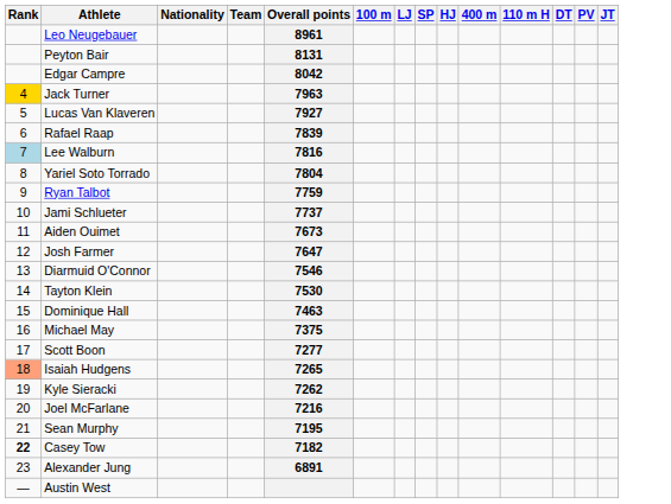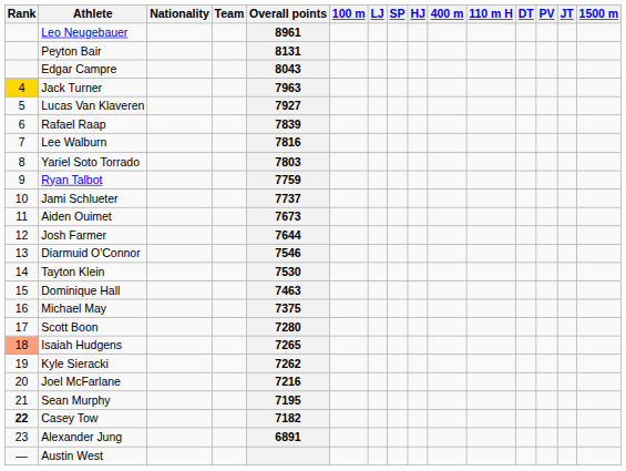 <table class="wikitable sortable plainrowheaders" style="font-size:95%; text-align:center;">
 <tr>
 <th scope="col">Rank</th>
 <th scope="col">Athlete</th>
 <th scope="col">Nationality</th>
 <th scope="col">Team</th>
 <th scope="col">Overall points</th>
 <th scope="col"><a href='#'>100 m</a></th>
 <th scope="col"><a href='#'>LJ</a></th>
 <th scope="col"><a href='#'>SP</a></th>
 <th scope="col"><a href='#'>HJ</a></th>
 <th scope="col"><a href='#'>400 m</a></th>
 <th scope="col"><a href='#'>110 m H</a></th>
 <th scope="col"><a href='#'>DT</a></th>
 <th scope="col"><a href='#'>PV</a></th>
 <th scope="col"><a href='#'>JT</a></th>
+<th scope="col"><a href='#'>1500 m</a></th>
 </tr>
 <tr>
 <td></td>
 <td align=left><a href='#'>Leo Neugebauer</a></td>
 <td align=left></td>
 <td></td>
 <th>8961</th>
+<td></td>
 <td></td>
 <td></td>
 <td></td>
 <td></td>
 <td></td>
 <td></td>
 <td></td>
 <td></td>
 <td></td>
 </tr>
 <tr>
 <td></td>
 <td align=left>Peyton Bair</td>
 <td align=left></td>
 <td></td>
 <th>8131</th>
 <td></td>
 <td></td>
 <td></td>
 <td></td>
 <td></td>
 <td></td>
 <td></td>
 <td></td>
 <td></td>
+<td></td>
 </tr>
 <tr>
 <td></td>
 <td align=left>Edgar Campre</td>
 <td align=left></td>
 <td></td>
-<th>8042</th>
+<th>8043</th>
+<td></td>
 <td></td>
 <td></td>
 <td></td>
 <td></td>
 <td></td>
 <td></td>
 <td></td>
 <td></td>
 <td></td>
 </tr>
 <tr>
 <td style="background: gold;">4</td>
 <td align=left>Jack Turner</td>
 <td align=left></td>
 <td></td>
 <th>7963</th>
 <td></td>
 <td></td>
 <td></td>
 <td></td>
 <td></td>
 <td></td>
 <td></td>
 <td></td>
 <td></td>
+<td></td>
 </tr>
 <tr>
 <td>5</td>
 <td align=left>Lucas Van Klaveren</td>
 <td align=left></td>
 <td></td>
 <th>7927</th>
+<td></td>
 <td></td>
 <td></td>
 <td></td>
 <td></td>
 <td></td>
 <td></td>
 <td></td>
 <td></td>
 <td></td>
 </tr>
 <tr>
 <td>6</td>
 <td align=left>Rafael Raap</td>
 <td align=left></td>
 <td></td>
 <th>7839</th>
 <td></td>
 <td></td>
 <td></td>
 <td></td>
 <td></td>
 <td></td>
 <td></td>
 <td></td>
 <td></td>
+<td></td>
 </tr>
 <tr>
-<td style="background: lightblue;">7</td>
+<td>7</td>
 <td align=left>Lee Walburn</td>
 <td align=left></td>
 <td></td>
 <th>7816</th>
+<td></td>
 <td></td>
 <td></td>
 <td></td>
 <td></td>
 <td></td>
 <td></td>
 <td></td>
 <td></td>
 <td></td>
 </tr>
 <tr>
 <td>8</td>
 <td align=left>Yariel Soto Torrado</td>
 <td align=left></td>
 <td></td>
-<th>7804</th>
+<th>7803</th>
+<td></td>
 <td></td>
 <td></td>
 <td></td>
 <td></td>
 <td></td>
 <td></td>
 <td></td>
 <td></td>
 <td></td>
 </tr>
 <tr>
 <td>9</td>
 <td align=left><a href='#'>Ryan Talbot</a></td>
 <td align=left></td>
 <td></td>
 <th>7759</th>
 <td></td>
 <td></td>
 <td></td>
 <td></td>
 <td></td>
 <td></td>
 <td></td>
 <td></td>
 <td></td>
+<td></td>
 </tr>
 <tr>
 <td>10</td>
 <td align=left>Jami Schlueter</td>
 <td align=left></td>
 <td></td>
 <th>7737</th>
+<td></td>
 <td></td>
 <td></td>
 <td></td>
 <td></td>
 <td></td>
 <td></td>
 <td></td>
 <td></td>
 <td></td>
 </tr>
 <tr>
 <td>11</td>
 <td align=left>Aiden Ouimet</td>
 <td align=left></td>
 <td></td>
 <th>7673</th>
 <td></td>
 <td></td>
 <td></td>
 <td></td>
 <td></td>
 <td></td>
 <td></td>
 <td></td>
 <td></td>
+<td></td>
 </tr>
 <tr>
 <td>12</td>
 <td align=left>Josh Farmer</td>
 <td align=left></td>
 <td></td>
-<th>7647</th>
+<th>7644</th>
+<td></td>
 <td></td>
 <td></td>
 <td></td>
 <td></td>
 <td></td>
 <td></td>
 <td></td>
 <td></td>
 <td></td>
 </tr>
 <tr>
 <td>13</td>
 <td align=left>Diarmuid O'Connor</td>
 <td align=left></td>
 <td></td>
 <th>7546</th>
 <td></td>
 <td></td>
 <td></td>
 <td></td>
 <td></td>
 <td></td>
 <td></td>
 <td></td>
 <td></td>
+<td></td>
 </tr>
 <tr>
 <td>14</td>
 <td align=left>Tayton Klein</td>
 <td align=left></td>
 <td></td>
 <th>7530</th>
+<td></td>
 <td></td>
 <td></td>
 <td></td>
 <td></td>
 <td></td>
 <td></td>
 <td></td>
 <td></td>
 <td></td>
 </tr>
 <tr>
 <td>15</td>
 <td align=left>Dominique Hall</td>
 <td align=left></td>
 <td></td>
 <th>7463</th>
 <td></td>
 <td></td>
 <td></td>
 <td></td>
 <td></td>
 <td></td>
 <td></td>
 <td></td>
 <td></td>
+<td></td>
 </tr>
 <tr>
 <td>16</td>
 <td align=left>Michael May</td>
 <td align=left></td>
 <td></td>
 <th>7375</th>
 <td></td>
 <td></td>
 <td></td>
 <td></td>
 <td></td>
 <td></td>
 <td></td>
 <td></td>
 <td></td>
+<td></td>
 </tr>
 <tr>
 <td>17</td>
 <td align=left>Scott Boon</td>
 <td align=left></td>
 <td></td>
-<th>7277</th>
+<th>7280</th>
+<td></td>
 <td></td>
 <td></td>
 <td></td>
 <td></td>
 <td></td>
 <td></td>
 <td></td>
 <td></td>
 <td></td>
 </tr>
 <tr>
 <td style="background: lightsalmon;">18</td>
 <td align=left>Isaiah Hudgens</td>
 <td align=left></td>
 <td></td>
 <th>7265</th>
 <td></td>
 <td></td>
 <td></td>
 <td></td>
 <td></td>
 <td></td>
 <td></td>
 <td></td>
 <td></td>
+<td></td>
 </tr>
 <tr>
 <td>19</td>
 <td align=left>Kyle Sieracki</td>
 <td align=left></td>
 <td></td>
 <th>7262</th>
+<td></td>
 <td></td>
 <td></td>
 <td></td>
 <td></td>
 <td></td>
 <td></td>
 <td></td>
 <td></td>
 <td></td>
 </tr>
 <tr>
 <td>20</td>
 <td align=left>Joel McFarlane</td>
 <td align=left></td>
 <td></td>
 <th>7216</th>
 <td></td>
 <td></td>
 <td></td>
 <td></td>
 <td></td>
 <td></td>
 <td></td>
 <td></td>
 <td></td>
+<td></td>
 </tr>
 <tr>
 <td>21</td>
 <td align=left>Sean Murphy</td>
 <td align=left></td>
 <td></td>
 <th>7195</th>
+<td></td>
 <td></td>
 <td></td>
 <td></td>
 <td></td>
 <td></td>
 <td></td>
 <td></td>
 <td></td>
 <td></td>
 </tr>
 <tr>
 <td><strong>22</strong></td>
 <td align=left>Casey Tow</td>
 <td align=left></td>
 <td></td>
 <th>7182</th>
 <td></td>
 <td></td>
 <td></td>
 <td></td>
 <td></td>
 <td></td>
 <td></td>
 <td></td>
 <td></td>
+<td></td>
 </tr>
 <tr>
 <td>23</td>
 <td align=left>Alexander Jung</td>
 <td align=left></td>
 <td></td>
 <th>6891</th>
+<td></td>
 <td></td>
 <td></td>
 <td></td>
 <td></td>
 <td></td>
 <td></td>
 <td></td>
 <td></td>
 <td></td>
 </tr>
 <tr>
 <td>—</td>
 <td align=left>Austin West</td>
 <td align=left></td>
 <td></td>
 <th></th>
 <td></td>
 <td></td>
 <td></td>
 <td></td>
 <td></td>
 <td></td>
 <td></td>
 <td></td>
 <td></td>
+<td></td>
 </tr>
 </table>
